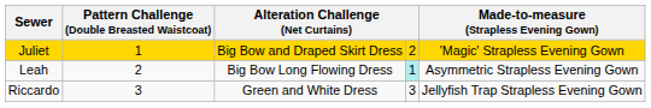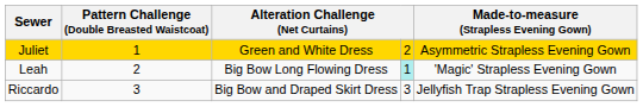 <table class="wikitable" style="text-align:center;">
 <tr>
 <th>Sewer</th>
 <th>Pattern Challenge<br><small>(Double Breasted Waistcoat)</small></th>
 <th Colspan=2>Alteration Challenge<br><small>(Net Curtains)</small></th>
 <th>Made-to-measure<br><small>(Strapless Evening Gown)</small></th>
 </tr>
 <tr style="background:Gold">
 <td>Juliet</td>
 <td>1</td>
-<td>Big Bow and Draped Skirt Dress</td>
+<td>Green and White Dress</td>
 <td>2</td>
-<td>'Magic' Strapless Evening Gown</td>
+<td>Asymmetric Strapless Evening Gown</td>
 </tr>
 <tr>
 <td>Leah</td>
 <td>2</td>
 <td>Big Bow Long Flowing Dress</td>
 <td style="background: paleturquoise;">1</td>
-<td>Asymmetric Strapless Evening Gown</td>
+<td>'Magic' Strapless Evening Gown</td>
 </tr>
 <tr>
 <td>Riccardo</td>
 <td>3</td>
-<td>Green and White Dress</td>
+<td>Big Bow and Draped Skirt Dress</td>
 <td>3</td>
 <td>Jellyfish Trap Strapless Evening Gown</td>
 </tr>
 </table>
